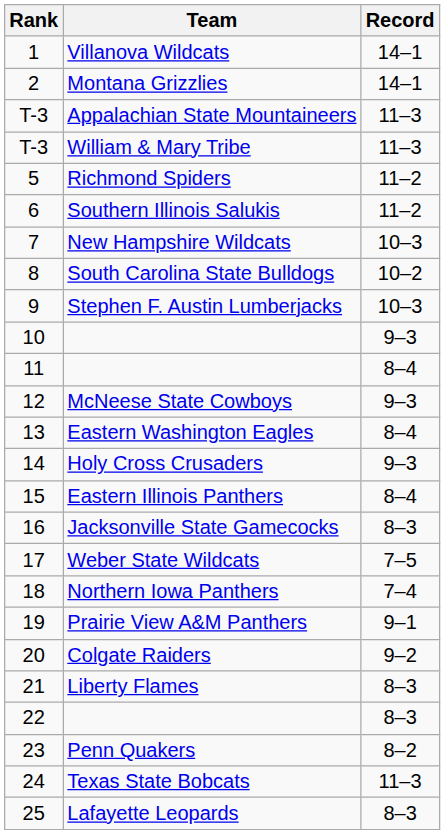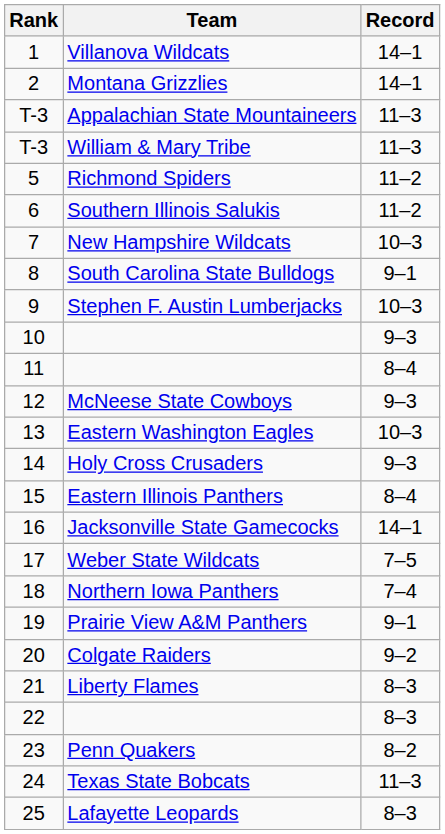 <table class="wikitable">
 <tr>
 <th>Rank</th>
 <th>Team</th>
 <th>Record</th>
 </tr>
 <tr>
 <td align="center">1</td>
 <td><a href='#'>Villanova Wildcats</a></td>
 <td align="center">14–1</td>
 </tr>
 <tr>
 <td align="center">2</td>
 <td><a href='#'>Montana Grizzlies</a></td>
 <td align="center">14–1</td>
 </tr>
 <tr>
 <td align="center">T-3</td>
 <td><a href='#'>Appalachian State Mountaineers</a></td>
 <td align="center">11–3</td>
 </tr>
 <tr>
 <td align="center">T-3</td>
 <td><a href='#'>William & Mary Tribe</a></td>
 <td align="center">11–3</td>
 </tr>
 <tr>
 <td align="center">5</td>
 <td><a href='#'>Richmond Spiders</a></td>
 <td align="center">11–2</td>
 </tr>
 <tr>
 <td align="center">6</td>
 <td><a href='#'>Southern Illinois Salukis</a></td>
 <td align="center">11–2</td>
 </tr>
 <tr>
 <td align="center">7</td>
 <td><a href='#'>New Hampshire Wildcats</a></td>
 <td align="center">10–3</td>
 </tr>
 <tr>
 <td align="center">8</td>
 <td><a href='#'>South Carolina State Bulldogs</a></td>
-<td align="center">10–2</td>
+<td align="center">9–1</td>
 </tr>
 <tr>
 <td align="center">9</td>
 <td><a href='#'>Stephen F. Austin Lumberjacks</a></td>
 <td align="center">10–3</td>
 </tr>
 <tr>
 <td align="center">10</td>
 <td></td>
 <td align="center">9–3</td>
 </tr>
 <tr>
 <td align="center">11</td>
 <td></td>
 <td align="center">8–4</td>
 </tr>
 <tr>
 <td align="center">12</td>
 <td><a href='#'>McNeese State Cowboys</a></td>
 <td align="center">9–3</td>
 </tr>
 <tr>
 <td align="center">13</td>
 <td><a href='#'>Eastern Washington Eagles</a></td>
-<td align="center">8–4</td>
+<td align="center">10–3</td>
 </tr>
 <tr>
 <td align="center">14</td>
 <td><a href='#'>Holy Cross Crusaders</a></td>
 <td align="center">9–3</td>
 </tr>
 <tr>
 <td align="center">15</td>
 <td><a href='#'>Eastern Illinois Panthers</a></td>
 <td align="center">8–4</td>
 </tr>
 <tr>
 <td align="center">16</td>
 <td><a href='#'>Jacksonville State Gamecocks</a></td>
-<td align="center">8–3</td>
+<td align="center">14–1</td>
 </tr>
 <tr>
 <td align="center">17</td>
 <td><a href='#'>Weber State Wildcats</a></td>
 <td align="center">7–5</td>
 </tr>
 <tr>
 <td align="center">18</td>
 <td><a href='#'>Northern Iowa Panthers</a></td>
 <td align="center">7–4</td>
 </tr>
 <tr>
 <td align="center">19</td>
 <td><a href='#'>Prairie View A&M Panthers</a></td>
 <td align="center">9–1</td>
 </tr>
 <tr>
 <td align="center">20</td>
 <td><a href='#'>Colgate Raiders</a></td>
 <td align="center">9–2</td>
 </tr>
 <tr>
 <td align="center">21</td>
 <td><a href='#'>Liberty Flames</a></td>
 <td align="center">8–3</td>
 </tr>
 <tr>
 <td align="center">22</td>
 <td></td>
 <td align="center">8–3</td>
 </tr>
 <tr>
 <td align="center">23</td>
 <td><a href='#'>Penn Quakers</a></td>
 <td align="center">8–2</td>
 </tr>
 <tr>
 <td align="center">24</td>
 <td><a href='#'>Texas State Bobcats</a></td>
 <td align="center">11–3</td>
 </tr>
 <tr>
 <td align="center">25</td>
 <td><a href='#'>Lafayette Leopards</a></td>
 <td align="center">8–3</td>
 </tr>
 </table>
